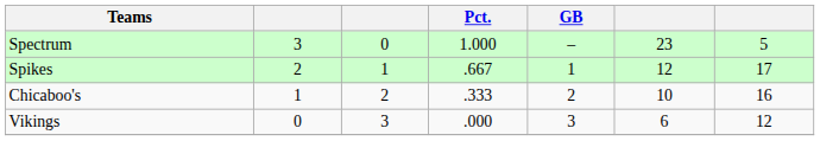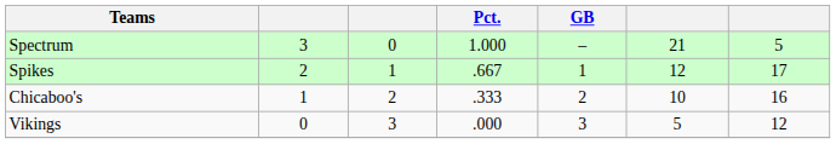 <table class="wikitable" width="50%" style="text-align:center;">
 <tr>
 <th width="20%">Teams</th>
 <th width="7%"></th>
 <th width="7%"></th>
 <th width="8%"><a href='#'>Pct.</a></th>
 <th width="7%"><a href='#'>GB</a></th>
 <th width="8%"></th>
 <th width="8%"></th>
 </tr>
 <tr bgcolor="#CCFFCC">
 <td align=left>Spectrum </td>
 <td>3</td>
 <td>0</td>
 <td>1.000</td>
 <td>–</td>
-<td>23</td>
+<td>21</td>
 <td>5</td>
 </tr>
 <tr bgcolor="#CCFFCC">
 <td align=left>Spikes </td>
 <td>2</td>
 <td>1</td>
 <td>.667</td>
 <td>1</td>
 <td>12</td>
 <td>17</td>
 </tr>
 <tr>
 <td align=left>Chicaboo's </td>
 <td>1</td>
 <td>2</td>
 <td>.333</td>
 <td>2</td>
 <td>10</td>
 <td>16</td>
 </tr>
 <tr>
 <td align=left>Vikings </td>
 <td>0</td>
 <td>3</td>
 <td>.000</td>
 <td>3</td>
-<td>6</td>
+<td>5</td>
 <td>12</td>
 </tr>
 <tr>
 </tr>
 </table>
